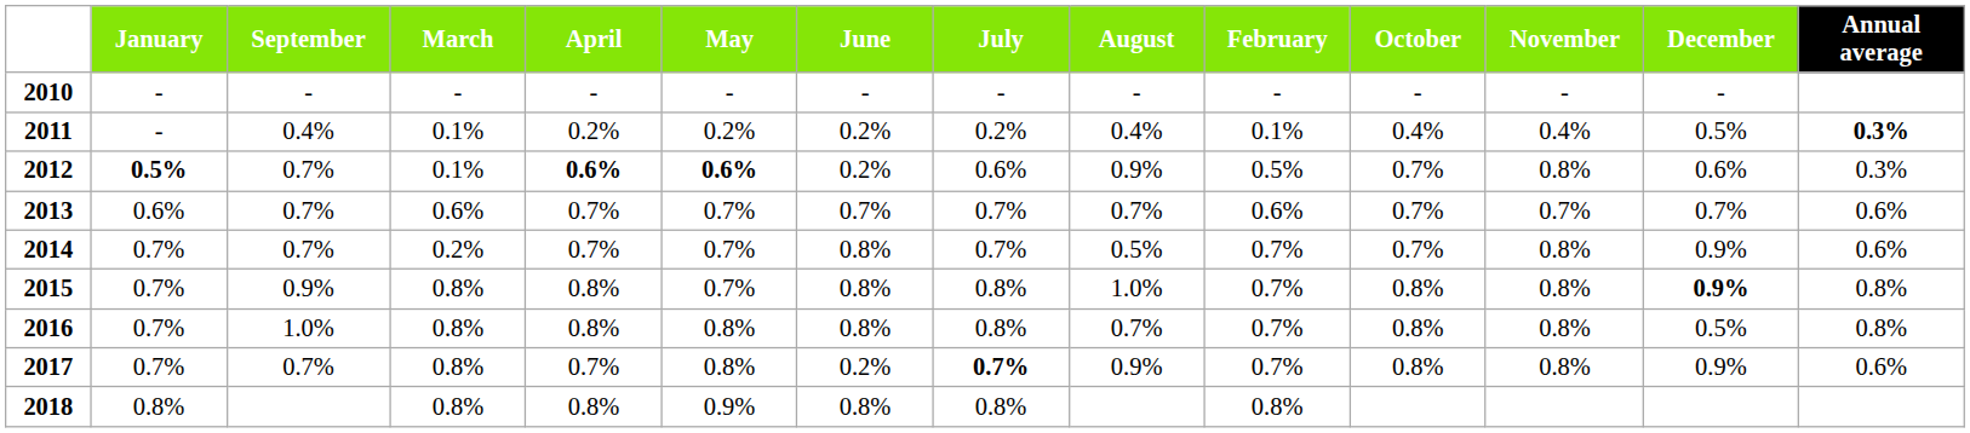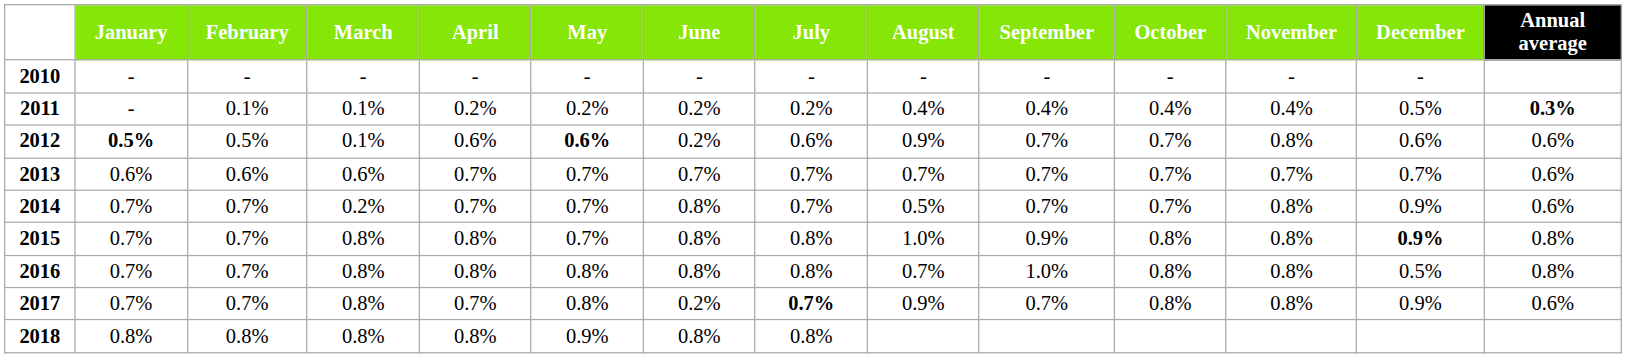 <table class="wikitable" style="width:100%; margin:auto; background:#ffffff;">
 <tr>
 <th style="background:#FFFFFF; color:#FFFFFF;" width="35px"></th>
 <th style="background:#85E607; color:#FFFFFF;" width="60px">January</th>
-<th style="background:#85E607; color:#FFFFFF;" width="60px">September</th>
+<th style="background:#85E607; color:#FFFFFF;" width="60px">February</th>
 <th style="background:#85E607; color:#FFFFFF;" width="60px">March</th>
 <th style="background:#85E607; color:#FFFFFF;" width="60px">April</th>
 <th style="background:#85E607; color:#FFFFFF;" width="60px">May</th>
 <th style="background:#85E607; color:#FFFFFF;" width="60px">June</th>
 <th style="background:#85E607; color:#FFFFFF;" width="60px">July</th>
 <th style="background:#85E607; color:#FFFFFF;" width="60px">August</th>
-<th style="background:#85E607; color:#FFFFFF;" width="60px">February</th>
+<th style="background:#85E607; color:#FFFFFF;" width="60px">September</th>
 <th style="background:#85E607; color:#FFFFFF;" width="60px">October</th>
 <th style="background:#85E607; color:#FFFFFF;" width="60px">November</th>
 <th style="background:#85E607; color:#FFFFFF;" width="60px">December</th>
 <th style="background:#000000; color:#FFFFFF;" width="75px">Annual average</th>
 </tr>
 <tr align="center">
 <td><strong>2010</strong></td>
 <td>-</td>
 <td>-</td>
 <td>-</td>
 <td>-</td>
 <td>-</td>
 <td>-</td>
 <td>-</td>
 <td>-</td>
 <td>-</td>
 <td>-</td>
 <td>-</td>
 <td>-</td>
 <td></td>
 </tr>
 <tr align="center">
 <td><strong>2011</strong></td>
 <td>-</td>
-<td>0.4%</td>
+<td>0.1%</td>
 <td>0.1%</td>
 <td>0.2%</td>
 <td>0.2%</td>
 <td>0.2%</td>
 <td>0.2%</td>
 <td>0.4%</td>
-<td>0.1%</td>
+<td>0.4%</td>
 <td>0.4%</td>
 <td>0.4%</td>
 <td>0.5%</td>
 <td><strong>0.3%</strong></td>
 </tr>
 <tr align="center">
 <td><strong>2012</strong></td>
 <td><strong>0.5%</strong></td>
-<td>0.7%</td>
+<td>0.5%</td>
 <td>0.1%</td>
-<td><strong>0.6%</strong></td>
+<td>0.6%</td>
 <td><strong>0.6%</strong></td>
 <td>0.2%</td>
 <td>0.6%</td>
 <td>0.9%</td>
-<td>0.5%</td>
+<td>0.7%</td>
 <td>0.7%</td>
 <td>0.8%</td>
 <td>0.6%</td>
-<td> 0.3%</td>
+<td> 0.6%</td>
 </tr>
 <tr align="center">
 <td><strong>2013</strong></td>
 <td>0.6%</td>
-<td>0.7%</td>
+<td>0.6%</td>
 <td>0.6%</td>
 <td>0.7%</td>
 <td>0.7%</td>
 <td>0.7%</td>
 <td>0.7%</td>
 <td>0.7%</td>
-<td>0.6%</td>
+<td>0.7%</td>
 <td>0.7%</td>
 <td>0.7%</td>
 <td>0.7%</td>
 <td>0.6%</td>
 </tr>
 <tr align="center">
 <td><strong>2014</strong></td>
 <td>0.7%</td>
 <td>0.7%</td>
 <td>0.2%</td>
 <td>0.7%</td>
 <td>0.7%</td>
 <td>0.8%</td>
 <td>0.7%</td>
 <td>0.5%</td>
 <td>0.7%</td>
 <td>0.7%</td>
 <td>0.8%</td>
 <td>0.9%</td>
 <td> 0.6%</td>
 </tr>
 <tr align="center">
 <td><strong>2015</strong></td>
 <td>0.7%</td>
-<td>0.9%</td>
+<td>0.7%</td>
 <td>0.8%</td>
 <td>0.8%</td>
 <td>0.7%</td>
 <td>0.8%</td>
 <td>0.8%</td>
 <td>1.0%</td>
-<td>0.7%</td>
+<td>0.9%</td>
 <td>0.8%</td>
 <td>0.8%</td>
 <td><strong>0.9%</strong></td>
 <td> 0.8%</td>
 </tr>
 <tr align="center">
 <td><strong>2016</strong></td>
 <td>0.7%</td>
-<td>1.0%</td>
+<td>0.7%</td>
 <td>0.8%</td>
 <td>0.8%</td>
 <td>0.8%</td>
 <td>0.8%</td>
 <td>0.8%</td>
 <td>0.7%</td>
-<td>0.7%</td>
+<td>1.0%</td>
 <td>0.8%</td>
 <td>0.8%</td>
 <td>0.5%</td>
 <td>0.8%</td>
 </tr>
 <tr align="center">
 <td><strong>2017</strong></td>
 <td>0.7%</td>
 <td>0.7%</td>
 <td>0.8%</td>
 <td>0.7%</td>
 <td>0.8%</td>
 <td>0.2%</td>
 <td><strong>0.7%</strong></td>
 <td>0.9%</td>
 <td>0.7%</td>
 <td>0.8%</td>
 <td>0.8%</td>
 <td>0.9%</td>
 <td> 0.6%</td>
 </tr>
 <tr align="center">
 <td><strong>2018</strong></td>
 <td>0.8%</td>
-<td></td>
+<td>0.8%</td>
 <td>0.8%</td>
 <td>0.8%</td>
 <td>0.9%</td>
 <td>0.8%</td>
 <td>0.8%</td>
 <td></td>
-<td>0.8%</td>
+<td></td>
 <td></td>
 <td></td>
 <td></td>
 <td></td>
 </tr>
 </table>
